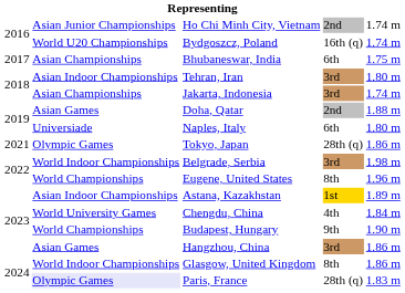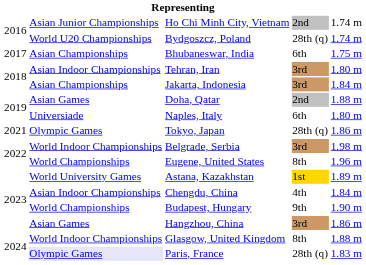 <table>
 <tr>
 <th colspan="5">Representing </th>
 </tr>
 <tr>
 <td rowspan=2>2016</td>
 <td><a href='#'>Asian Junior Championships</a></td>
 <td><a href='#'>Ho Chi Minh City, Vietnam</a></td>
 <td bgcolor=silver>2nd</td>
 <td>1.74 m</td>
 </tr>
 <tr>
 <td><a href='#'>World U20 Championships</a></td>
 <td><a href='#'>Bydgoszcz, Poland</a></td>
-<td>16th (q)</td>
+<td>28th (q)</td>
 <td><a href='#'>1.74 m</a></td>
 </tr>
 <tr>
 <td>2017</td>
 <td><a href='#'>Asian Championships</a></td>
 <td><a href='#'>Bhubaneswar, India</a></td>
 <td>6th</td>
 <td><a href='#'>1.75 m</a></td>
 </tr>
 <tr>
 <td rowspan=2>2018</td>
 <td><a href='#'>Asian Indoor Championships</a></td>
 <td><a href='#'>Tehran, Iran</a></td>
 <td bgcolor=cc9966>3rd</td>
 <td><a href='#'>1.80 m</a></td>
 </tr>
 <tr>
 <td><a href='#'>Asian Championships</a></td>
 <td><a href='#'>Jakarta, Indonesia</a></td>
 <td bgcolor=cc9966>3rd</td>
-<td><a href='#'>1.74 m</a></td>
+<td><a href='#'>1.84 m</a></td>
 </tr>
 <tr>
 <td rowspan=2>2019</td>
 <td><a href='#'>Asian Games</a></td>
 <td><a href='#'>Doha, Qatar</a></td>
 <td bgcolor=silver>2nd</td>
 <td><a href='#'>1.88 m</a></td>
 </tr>
 <tr>
 <td><a href='#'>Universiade</a></td>
 <td><a href='#'>Naples, Italy</a></td>
 <td>6th</td>
 <td><a href='#'>1.80 m</a></td>
 </tr>
 <tr>
 <td>2021</td>
 <td><a href='#'>Olympic Games</a></td>
 <td><a href='#'>Tokyo, Japan</a></td>
 <td>28th (q)</td>
 <td><a href='#'>1.86 m</a></td>
 </tr>
 <tr>
 <td rowspan=2>2022</td>
 <td><a href='#'>World Indoor Championships</a></td>
 <td><a href='#'>Belgrade, Serbia</a></td>
 <td bgcolor=cc9966>3rd</td>
 <td><a href='#'>1.98 m</a></td>
 </tr>
 <tr>
 <td><a href='#'>World Championships</a></td>
 <td><a href='#'>Eugene, United States</a></td>
 <td>8th</td>
 <td><a href='#'>1.96 m</a></td>
 </tr>
 <tr>
 <td rowspan=4>2023</td>
-<td><a href='#'>Asian Indoor Championships</a></td>
+<td><a href='#'>World University Games</a></td>
 <td><a href='#'>Astana, Kazakhstan</a></td>
 <td bgcolor=gold>1st</td>
 <td><a href='#'>1.89 m</a></td>
 </tr>
 <tr>
-<td><a href='#'>World University Games</a></td>
+<td><a href='#'>Asian Indoor Championships</a></td>
 <td><a href='#'>Chengdu, China</a></td>
 <td>4th</td>
 <td><a href='#'>1.84 m</a></td>
 </tr>
 <tr>
 <td><a href='#'>World Championships</a></td>
 <td><a href='#'>Budapest, Hungary</a></td>
 <td>9th</td>
 <td><a href='#'>1.90 m</a></td>
 </tr>
 <tr>
 <td><a href='#'>Asian Games</a></td>
 <td><a href='#'>Hangzhou, China</a></td>
 <td bgcolor=cc9966>3rd</td>
 <td><a href='#'>1.86 m</a></td>
 </tr>
 <tr>
 <td rowspan=2>2024</td>
 <td><a href='#'>World Indoor Championships</a></td>
 <td><a href='#'>Glasgow, United Kingdom</a></td>
 <td>8th</td>
-<td><a href='#'>1.86 m</a></td>
+<td><a href='#'>1.88 m</a></td>
 </tr>
 <tr>
 <td style="background: lavender;"><a href='#'>Olympic Games</a></td>
 <td><a href='#'>Paris, France</a></td>
 <td>28th (q)</td>
 <td><a href='#'>1.83 m</a></td>
 </tr>
 </table>
